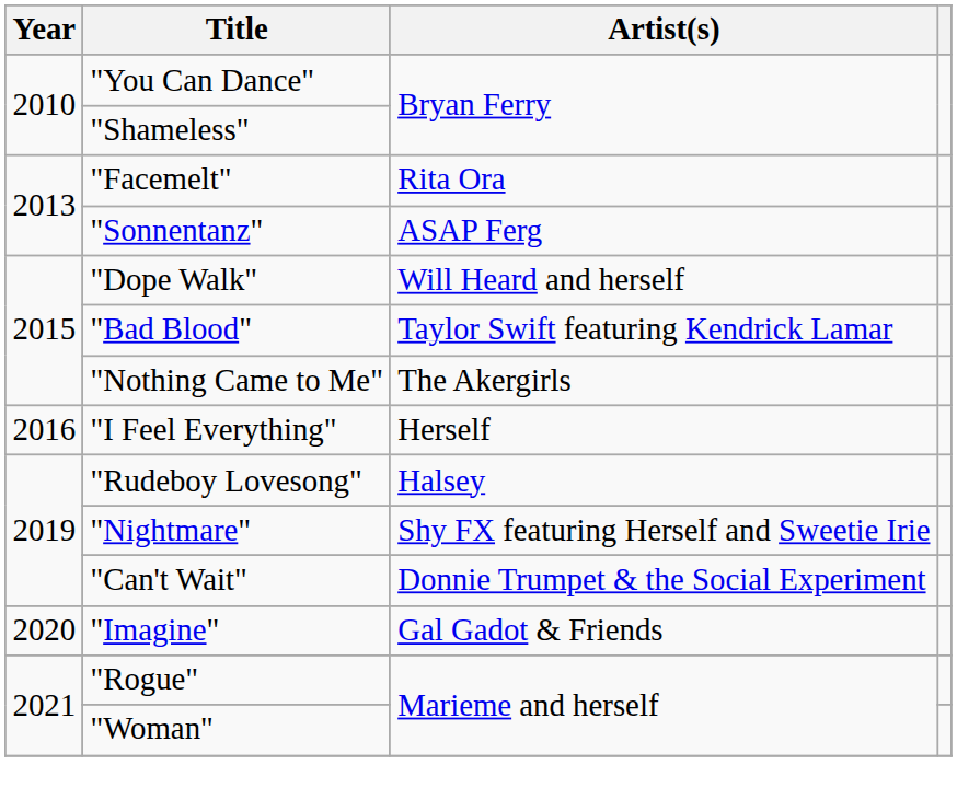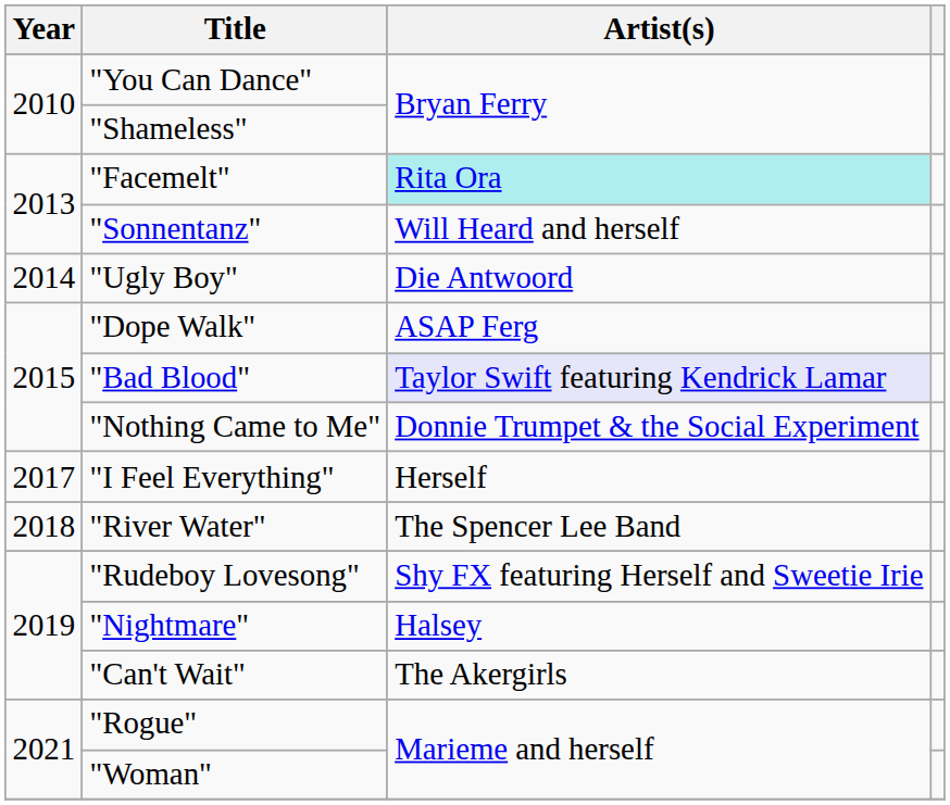 <table class="wikitable sortable">
 <tr>
 <th>Year</th>
 <th>Title</th>
 <th>Artist(s)</th>
 <th scope="col"></th>
 </tr>
 <tr>
 <td rowspan="2">2010</td>
 <td>"You Can Dance"</td>
 <td rowspan="2"><a href='#'>Bryan Ferry</a></td>
 <td rowspan="2"></td>
 </tr>
 <tr>
 <td>"Shameless"</td>
 </tr>
 <tr>
 <td rowspan="2">2013</td>
 <td>"Facemelt" </td>
-<td><a href='#'>Rita Ora</a></td>
+<td style="background: paleturquoise;"><a href='#'>Rita Ora</a></td>
 <td></td>
 </tr>
 <tr>
 <td>"<a href='#'>Sonnentanz</a>"</td>
-<td><a href='#'>ASAP Ferg</a></td>
+<td><a href='#'>Will Heard</a> and herself</td>
 <td style="text-align:center;"></td>
+</tr>
+<tr>
+<td>2014</td>
+<td>"Ugly Boy"</td>
+<td><a href='#'>Die Antwoord</a></td>
+<td></td>
 </tr>
 <tr>
 <td rowspan="3">2015</td>
 <td>"Dope Walk"</td>
-<td><a href='#'>Will Heard</a> and herself</td>
+<td><a href='#'>ASAP Ferg</a></td>
 <td></td>
 </tr>
 <tr>
 <td>"<a href='#'>Bad Blood</a>"</td>
-<td><a href='#'>Taylor Swift</a> featuring <a href='#'>Kendrick Lamar</a></td>
+<td style="background: lavender;"><a href='#'>Taylor Swift</a> featuring <a href='#'>Kendrick Lamar</a></td>
 <td></td>
 </tr>
 <tr>
 <td>"Nothing Came to Me"</td>
-<td>The Akergirls</td>
+<td><a href='#'>Donnie Trumpet & the Social Experiment</a></td>
 <td></td>
 </tr>
 <tr>
-<td>2016</td>
+<td>2017</td>
 <td>"I Feel Everything"</td>
 <td>Herself</td>
 <td></td>
 </tr>
 <tr>
+<td>2018</td>
+<td>"River Water"</td>
+<td>The Spencer Lee Band</td>
+<td></td>
+</tr>
+<tr>
 <td rowspan="3">2019</td>
 <td>"Rudeboy Lovesong"</td>
+<td><a href='#'>Shy FX</a> featuring Herself and <a href='#'>Sweetie Irie</a></td>
+<td></td>
+</tr>
+<tr>
+<td>"<a href='#'>Nightmare</a>"</td>
 <td><a href='#'>Halsey</a></td>
 <td></td>
 </tr>
 <tr>
-<td>"<a href='#'>Nightmare</a>"</td>
-<td><a href='#'>Shy FX</a> featuring Herself and <a href='#'>Sweetie Irie</a></td>
-<td></td>
-</tr>
-<tr>
 <td>"Can't Wait"</td>
-<td><a href='#'>Donnie Trumpet & the Social Experiment</a></td>
-<td></td>
-</tr>
-<tr>
-<td>2020</td>
-<td>"<a href='#'>Imagine</a>"</td>
-<td><a href='#'>Gal Gadot</a> & Friends</td>
+<td>The Akergirls</td>
 <td></td>
 </tr>
 <tr>
 <td rowspan="2">2021</td>
 <td>"Rogue" </td>
 <td rowspan="2"><a href='#'>Marieme</a> and herself</td>
 <td style="text-align:center;"></td>
 </tr>
 <tr>
 <td>"Woman" </td>
 <td style="text-align:center;"></td>
 </tr>
 <tr>
 </tr>
 </table>
